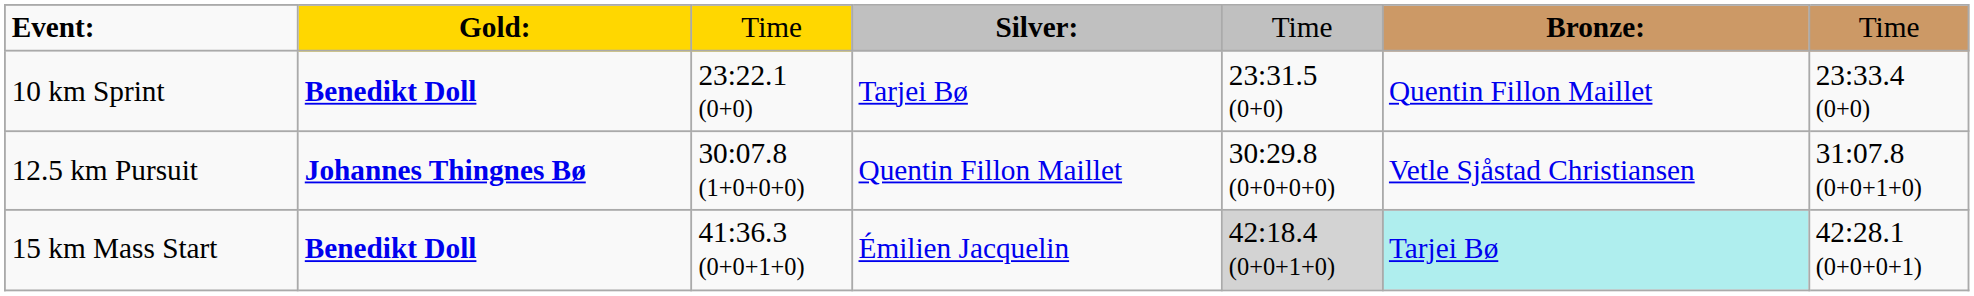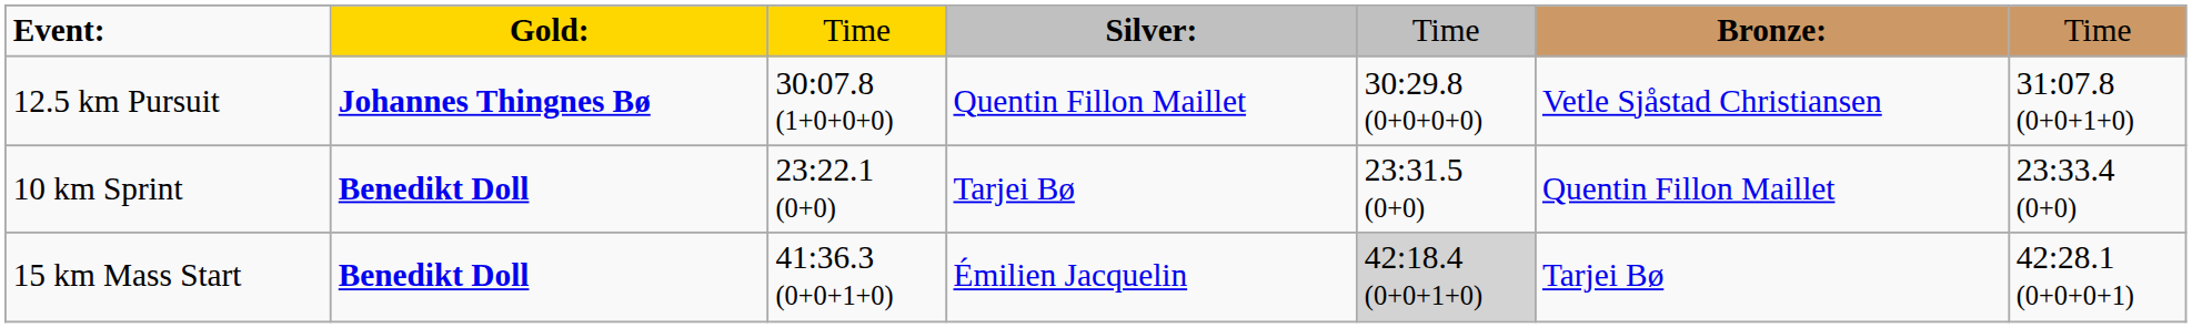 <table class="wikitable" width=85%>
 <tr>
 <td><strong>Event:</strong></td>
 <td style="text-align:center;background-color:gold;"><strong>Gold:</strong></td>
 <td style="text-align:center;background-color:gold;">Time</td>
 <td style="text-align:center;background-color:silver;"><strong>Silver:</strong></td>
 <td style="text-align:center;background-color:silver;">Time</td>
 <td style="text-align:center;background-color:#CC9966;"><strong>Bronze:</strong></td>
 <td style="text-align:center;background-color:#CC9966;">Time</td>
 </tr>
 <tr>
+<td>12.5 km Pursuit</td>
+<td><strong><a href='#'>Johannes Thingnes Bø</a></strong><br><small></small></td>
+<td>30:07.8<br><small>(1+0+0+0)</small></td>
+<td><a href='#'>Quentin Fillon Maillet</a><br><small></small></td>
+<td>30:29.8<br><small>(0+0+0+0)</small></td>
+<td><a href='#'>Vetle Sjåstad Christiansen</a><br><small></small></td>
+<td>31:07.8<br><small>(0+0+1+0)</small></td>
+</tr>
+<tr>
 <td>10 km Sprint</td>
 <td><strong><a href='#'>Benedikt Doll</a></strong><br><small></small></td>
 <td>23:22.1<br><small>(0+0)</small></td>
 <td><a href='#'>Tarjei Bø</a><br><small></small></td>
 <td>23:31.5<br><small>(0+0)</small></td>
 <td><a href='#'>Quentin Fillon Maillet</a><br><small></small></td>
 <td>23:33.4<br><small>(0+0)</small></td>
 </tr>
 <tr>
-<td>12.5 km Pursuit</td>
-<td><strong><a href='#'>Johannes Thingnes Bø</a></strong><br><small></small></td>
-<td>30:07.8<br><small>(1+0+0+0)</small></td>
-<td><a href='#'>Quentin Fillon Maillet</a><br><small></small></td>
-<td>30:29.8<br><small>(0+0+0+0)</small></td>
-<td><a href='#'>Vetle Sjåstad Christiansen</a><br><small></small></td>
-<td>31:07.8<br><small>(0+0+1+0)</small></td>
-</tr>
-<tr>
 <td>15 km Mass Start</td>
 <td><strong><a href='#'>Benedikt Doll</a></strong><br><small></small></td>
 <td>41:36.3<br><small>(0+0+1+0)</small></td>
 <td><a href='#'>Émilien Jacquelin</a><br><small></small></td>
 <td style="background: lightgrey;">42:18.4<br><small>(0+0+1+0)</small></td>
-<td style="background: paleturquoise;"><a href='#'>Tarjei Bø</a><br><small></small></td>
+<td><a href='#'>Tarjei Bø</a><br><small></small></td>
 <td>42:28.1<br><small>(0+0+0+1)</small></td>
 </tr>
 </table>
